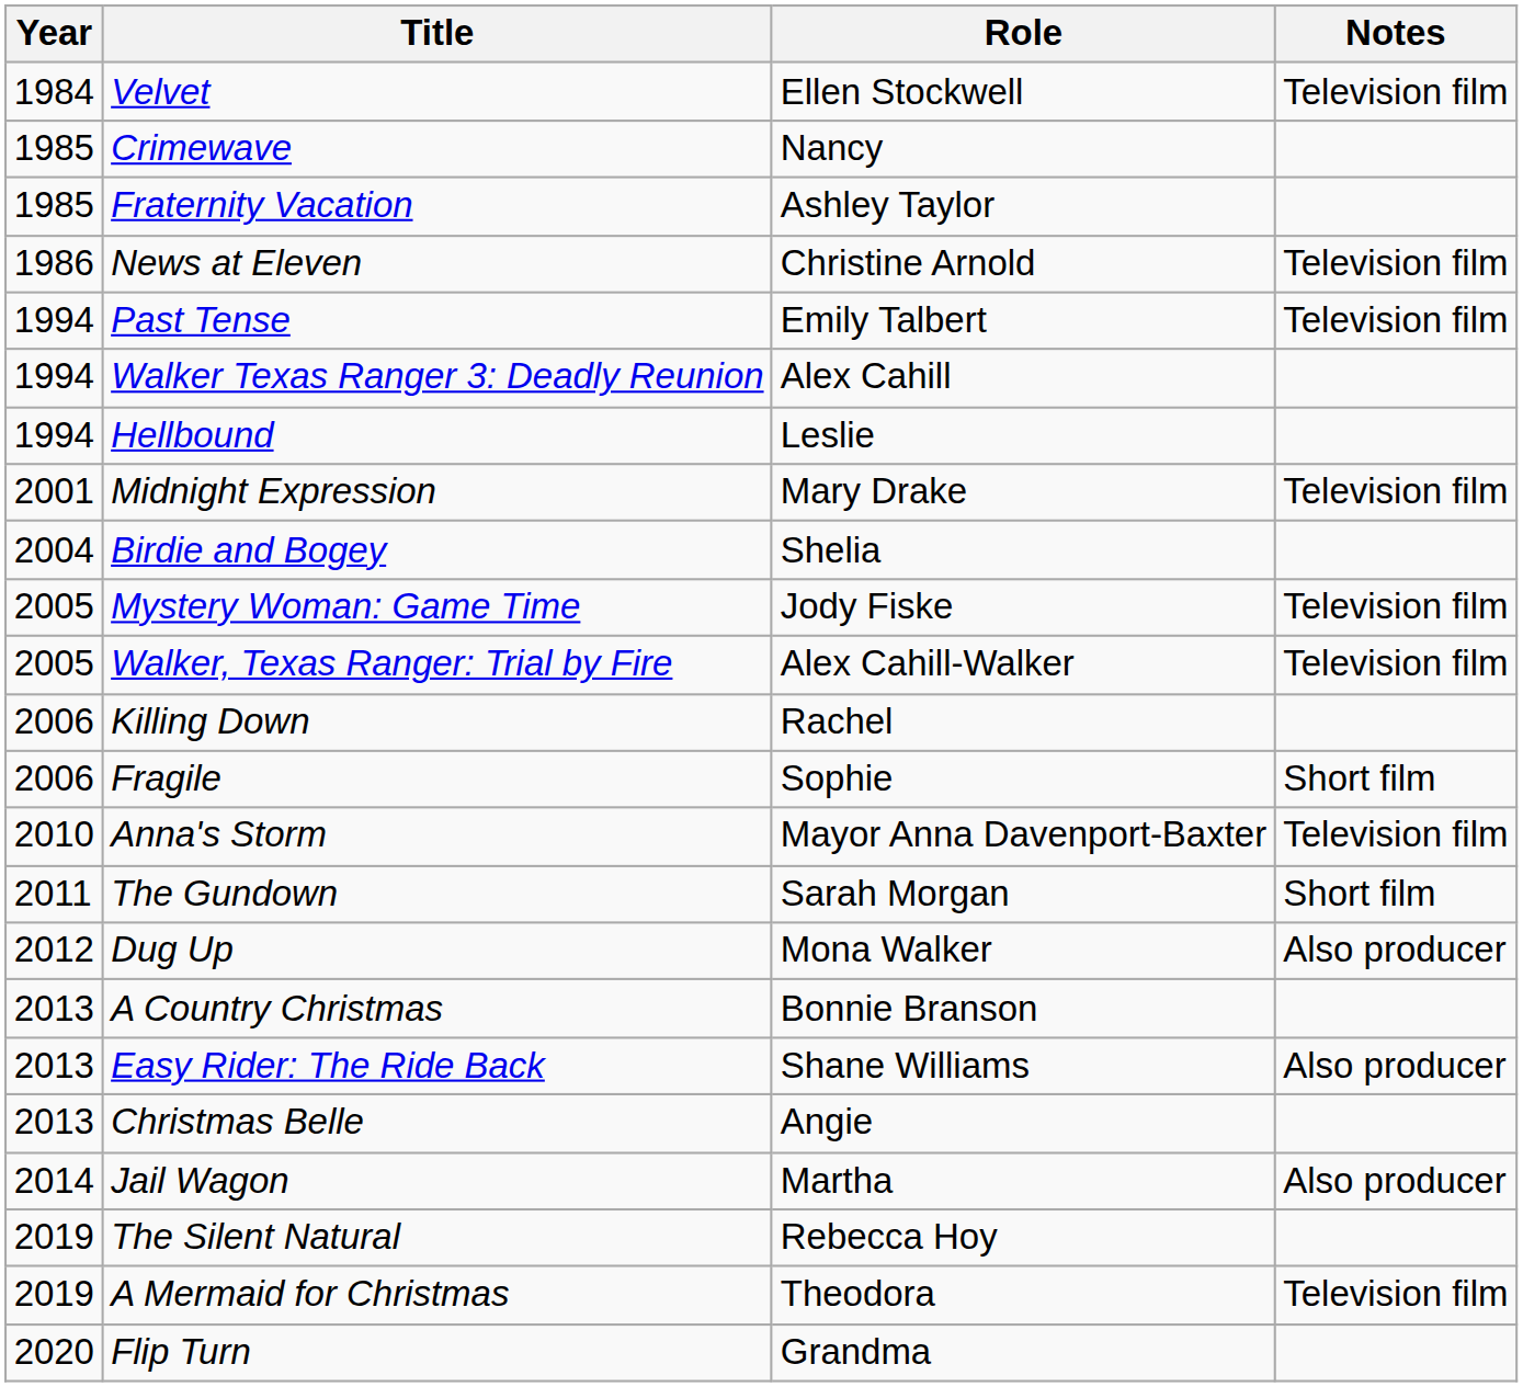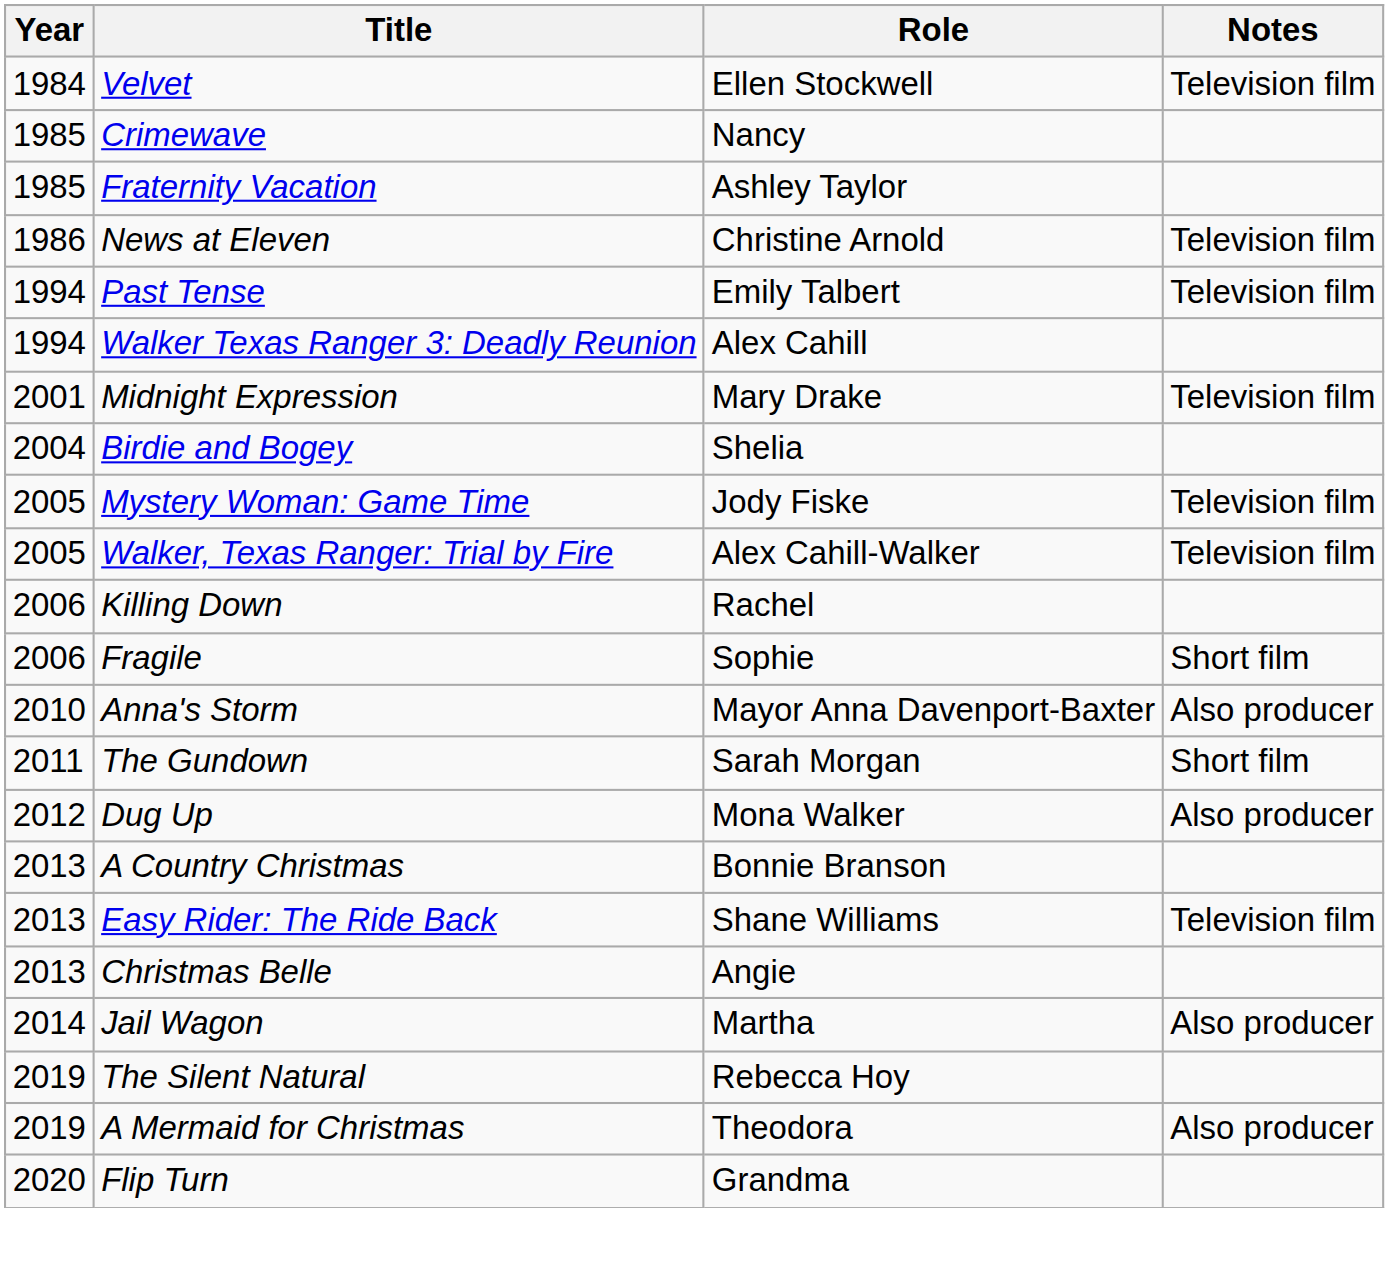 <table class="wikitable sortable">
 <tr>
 <th>Year</th>
 <th>Title</th>
 <th>Role</th>
 <th class="unsortable">Notes</th>
 </tr>
 <tr>
 <td>1984</td>
 <td><em><a href='#'>Velvet</a></em></td>
 <td>Ellen Stockwell</td>
 <td>Television film</td>
 </tr>
 <tr>
 <td>1985</td>
 <td><em><a href='#'>Crimewave</a></em></td>
 <td>Nancy</td>
 <td></td>
 </tr>
 <tr>
 <td>1985</td>
 <td><em><a href='#'>Fraternity Vacation</a></em></td>
 <td>Ashley Taylor</td>
 <td></td>
 </tr>
 <tr>
 <td>1986</td>
 <td><em>News at Eleven</em></td>
 <td>Christine Arnold</td>
 <td>Television film</td>
 </tr>
 <tr>
 <td>1994</td>
 <td><em><a href='#'>Past Tense</a></em></td>
 <td>Emily Talbert</td>
 <td>Television film</td>
 </tr>
 <tr>
 <td>1994</td>
 <td><em><a href='#'>Walker Texas Ranger 3: Deadly Reunion</a></em></td>
 <td>Alex Cahill</td>
 <td></td>
 </tr>
 <tr>
-<td>1994</td>
-<td><em><a href='#'>Hellbound</a></em></td>
-<td>Leslie</td>
-<td></td>
-</tr>
-<tr>
 <td>2001</td>
 <td><em>Midnight Expression</em></td>
 <td>Mary Drake</td>
 <td>Television film</td>
 </tr>
 <tr>
 <td>2004</td>
 <td><em><a href='#'>Birdie and Bogey</a></em></td>
 <td>Shelia</td>
 <td></td>
 </tr>
 <tr>
 <td>2005</td>
 <td><em><a href='#'>Mystery Woman: Game Time</a></em></td>
 <td>Jody Fiske</td>
 <td>Television film</td>
 </tr>
 <tr>
 <td>2005</td>
 <td><em><a href='#'>Walker, Texas Ranger: Trial by Fire</a></em></td>
 <td>Alex Cahill-Walker</td>
 <td>Television film</td>
 </tr>
 <tr>
 <td>2006</td>
 <td><em>Killing Down</em></td>
 <td>Rachel</td>
 <td></td>
 </tr>
 <tr>
 <td>2006</td>
 <td><em>Fragile</em></td>
 <td>Sophie</td>
 <td>Short film</td>
 </tr>
 <tr>
 <td>2010</td>
 <td><em>Anna's Storm</em></td>
 <td>Mayor Anna Davenport-Baxter</td>
-<td>Television film</td>
+<td>Also producer</td>
 </tr>
 <tr>
 <td>2011</td>
 <td><em>The Gundown</em></td>
 <td>Sarah Morgan</td>
 <td>Short film</td>
 </tr>
 <tr>
 <td>2012</td>
 <td><em>Dug Up</em></td>
 <td>Mona Walker</td>
 <td>Also producer</td>
 </tr>
 <tr>
 <td>2013</td>
 <td><em>A Country Christmas</em></td>
 <td>Bonnie Branson</td>
 <td></td>
 </tr>
 <tr>
 <td>2013</td>
 <td><em><a href='#'>Easy Rider: The Ride Back</a></em></td>
 <td>Shane Williams</td>
-<td>Also producer</td>
+<td>Television film</td>
 </tr>
 <tr>
 <td>2013</td>
 <td><em>Christmas Belle</em></td>
 <td>Angie</td>
 </tr>
 <tr>
 <td>2014</td>
 <td><em>Jail Wagon</em></td>
 <td>Martha</td>
 <td>Also producer</td>
 </tr>
 <tr>
 <td>2019</td>
 <td><em>The Silent Natural</em></td>
 <td>Rebecca Hoy</td>
 </tr>
 <tr>
 <td>2019</td>
 <td><em>A Mermaid for Christmas</em></td>
 <td>Theodora</td>
-<td>Television film</td>
+<td>Also producer</td>
 </tr>
 <tr>
 <td>2020</td>
 <td><em>Flip Turn </em></td>
 <td>Grandma</td>
 <td></td>
 </tr>
 </table>
